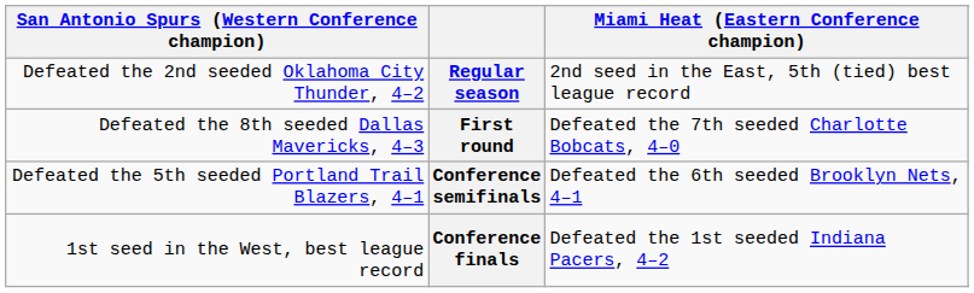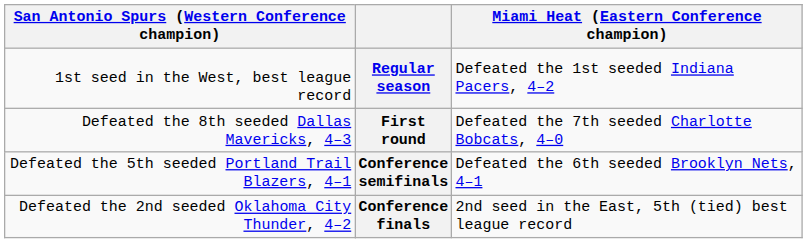 <table style="width:100%; font-size:90%" class="wikitable">
 <tr valign=top>
 <th colspan="2" style="width:45%;"><a href='#'>San Antonio Spurs</a> (<a href='#'>Western Conference</a> champion)</th>
 <th></th>
 <th colspan="2" style="width:45%;"><a href='#'>Miami Heat</a> (<a href='#'>Eastern Conference</a> champion)</th>
 </tr>
 <tr>
-<td align=right>Defeated the 2nd seeded <a href='#'>Oklahoma City Thunder</a>, <a href='#'>4–2</a></td>
+<td align=right><br>1st seed in the West, best league record</td>
 <th colspan=2><a href='#'>Regular season</a></th>
-<td> 2nd seed in the East, 5th (tied) best league record</td>
+<td align=left>Defeated the 1st seeded <a href='#'>Indiana Pacers</a>, <a href='#'>4–2</a></td>
 </tr>
 <tr>
 <td align=right>Defeated the 8th seeded <a href='#'>Dallas Mavericks</a>, <a href='#'>4–3</a></td>
 <th colspan=2>First round</th>
 <td align=left>Defeated the 7th seeded <a href='#'>Charlotte Bobcats</a>, <a href='#'>4–0</a></td>
 </tr>
 <tr>
 <td align=right>Defeated the 5th seeded <a href='#'>Portland Trail Blazers</a>, <a href='#'>4–1</a></td>
 <th colspan=2>Conference semifinals</th>
 <td align=left>Defeated the 6th seeded <a href='#'>Brooklyn Nets</a>, <a href='#'>4–1</a></td>
 </tr>
 <tr>
-<td align=right><br>1st seed in the West, best league record</td>
+<td align=right>Defeated the 2nd seeded <a href='#'>Oklahoma City Thunder</a>, <a href='#'>4–2</a></td>
 <th colspan=2>Conference finals</th>
-<td align=left>Defeated the 1st seeded <a href='#'>Indiana Pacers</a>, <a href='#'>4–2</a></td>
+<td> 2nd seed in the East, 5th (tied) best league record</td>
 </tr>
 </table>
